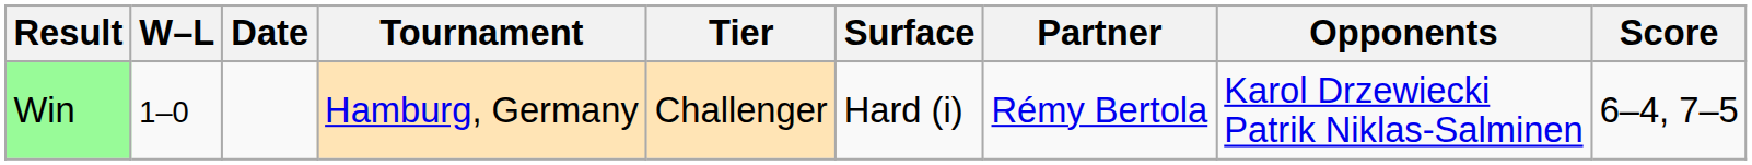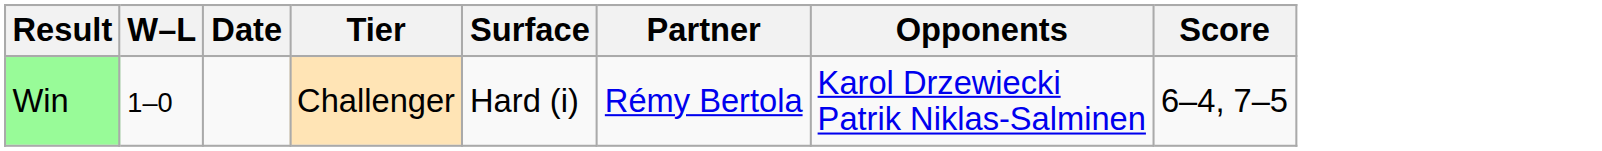 <table class="wikitable">
 <tr>
 <th>Result</th>
 <th class="unsortable">W–L</th>
 <th>Date</th>
-<th>Tournament</th>
 <th>Tier</th>
 <th>Surface</th>
 <th>Partner</th>
 <th>Opponents</th>
 <th class="unsortable">Score</th>
 </tr>
 <tr>
 <td bgcolor=98fb98>Win</td>
 <td><small>1–0</small></td>
 <td><a href='#'></a></td>
-<td style="background:moccasin;"><a href='#'>Hamburg</a>, Germany</td>
 <td style="background:moccasin;">Challenger</td>
 <td>Hard (i)</td>
 <td> <a href='#'>Rémy Bertola</a></td>
 <td> <a href='#'>Karol Drzewiecki</a><br> <a href='#'>Patrik Niklas-Salminen</a></td>
 <td>6–4, 7–5</td>
 </tr>
 </table>
